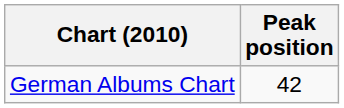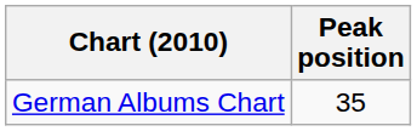 <table class="wikitable sortable">
 <tr>
 <th align="left">Chart (2010)</th>
 <th style="text-align:center;">Peak <br>position</th>
 </tr>
 <tr>
 <td align="left"><a href='#'>German Albums Chart</a></td>
-<td style="text-align:center;">42</td>
+<td style="text-align:center;">35</td>
 </tr>
 </table>
